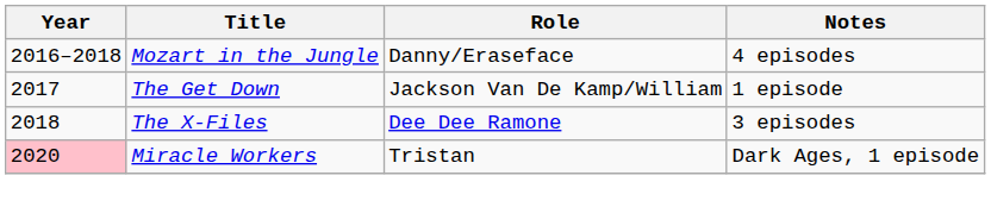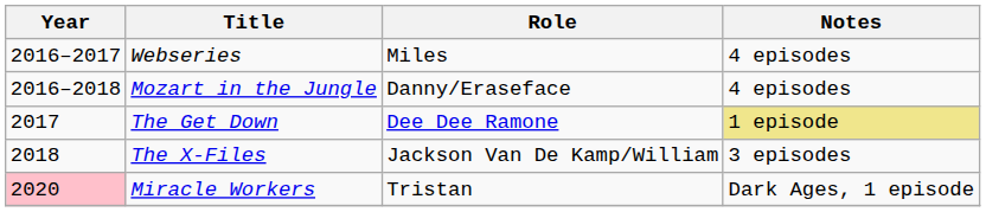 <table class="wikitable sortable">
 <tr>
 <th>Year</th>
 <th>Title</th>
 <th>Role</th>
 <th>Notes</th>
+</tr>
+<tr>
+<td>2016–2017</td>
+<td><em>Webseries</em></td>
+<td>Miles</td>
+<td>4 episodes</td>
 </tr>
 <tr>
 <td>2016–2018</td>
 <td><em><a href='#'>Mozart in the Jungle</a></em></td>
 <td>Danny/Eraseface</td>
 <td>4 episodes</td>
 </tr>
 <tr>
 <td>2017</td>
 <td><em><a href='#'>The Get Down</a></em></td>
-<td>Jackson Van De Kamp/William</td>
-<td>1 episode</td>
+<td><a href='#'>Dee Dee Ramone</a></td>
+<td style="background: khaki;">1 episode</td>
 </tr>
 <tr>
 <td>2018</td>
 <td><em><a href='#'>The X-Files</a></em></td>
-<td><a href='#'>Dee Dee Ramone</a></td>
+<td>Jackson Van De Kamp/William</td>
 <td>3 episodes</td>
 </tr>
 <tr>
 <td style="background: pink;">2020</td>
 <td><em><a href='#'>Miracle Workers</a></em></td>
 <td>Tristan</td>
 <td>Dark Ages, 1 episode</td>
 </tr>
 <tr>
 </tr>
 </table>
